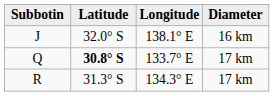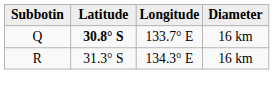 <table class="wikitable">
 <tr>
 <th width="25%" style="background:#eeeeee;">Subbotin</th>
 <th width="25%" style="background:#eeeeee;">Latitude</th>
 <th width="25%" style="background:#eeeeee;">Longitude</th>
 <th width="25%" style="background:#eeeeee;">Diameter</th>
 </tr>
 <tr>
-<td align="center">J</td>
-<td align="center">32.0° S</td>
-<td align="center">138.1° E</td>
-<td align="center">16 km</td>
-</tr>
-<tr>
 <td align="center">Q</td>
 <td align="center"><strong>30.8° S</strong></td>
 <td align="center">133.7° E</td>
-<td align="center">17 km</td>
+<td align="center">16 km</td>
 </tr>
 <tr>
 <td align="center">R</td>
 <td align="center">31.3° S</td>
 <td align="center">134.3° E</td>
-<td align="center">17 km</td>
+<td align="center">16 km</td>
 </tr>
 </table>
